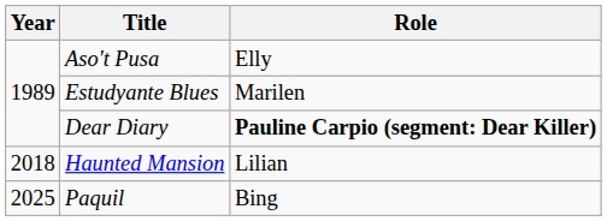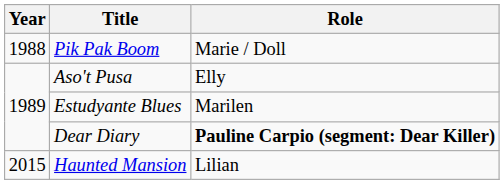 <table class="wikitable sortable">
 <tr>
 <th>Year</th>
 <th>Title</th>
 <th>Role</th>
+</tr>
+<tr>
+<td>1988</td>
+<td><em><a href='#'>Pik Pak Boom</a></em></td>
+<td>Marie / Doll</td>
 </tr>
 <tr>
 <td rowspan=3>1989</td>
 <td><em>Aso't Pusa</em></td>
 <td>Elly</td>
 </tr>
 <tr>
 <td><em>Estudyante Blues</em></td>
 <td>Marilen</td>
 </tr>
 <tr>
 <td><em>Dear Diary</em></td>
 <td><strong>Pauline Carpio (segment: Dear Killer)</strong></td>
 </tr>
 <tr>
-<td>2018</td>
+<td>2015</td>
 <td><em><a href='#'>Haunted Mansion</a></em></td>
 <td>Lilian</td>
 </tr>
-<tr>
-<td>2025</td>
-<td><em>Paquil</em></td>
-<td>Bing</td>
-</tr>
 </table>
